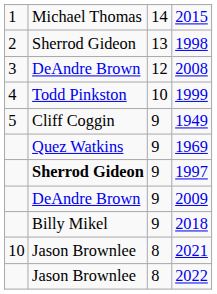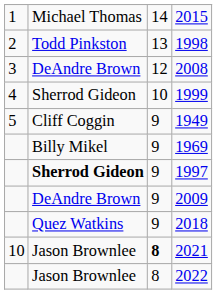 <table class="wikitable">
 <tr>
 </tr>
 <tr>
 <td>1</td>
 <td>Michael Thomas</td>
 <td>14</td>
 <td><a href='#'>2015</a></td>
 </tr>
 <tr>
 <td>2</td>
-<td>Sherrod Gideon</td>
+<td><a href='#'>Todd Pinkston</a></td>
 <td>13</td>
 <td><a href='#'>1998</a></td>
 </tr>
 <tr>
 <td>3</td>
 <td><a href='#'>DeAndre Brown</a></td>
 <td>12</td>
 <td><a href='#'>2008</a></td>
 </tr>
 <tr>
 <td>4</td>
-<td><a href='#'>Todd Pinkston</a></td>
+<td>Sherrod Gideon</td>
 <td>10</td>
 <td><a href='#'>1999</a></td>
 </tr>
 <tr>
 <td>5</td>
 <td>Cliff Coggin</td>
 <td>9</td>
 <td><a href='#'>1949</a></td>
 </tr>
 <tr>
 <td></td>
-<td><a href='#'>Quez Watkins</a></td>
+<td>Billy Mikel</td>
 <td>9</td>
 <td><a href='#'>1969</a></td>
 </tr>
 <tr>
 <td></td>
 <td><strong>Sherrod Gideon</strong></td>
 <td>9</td>
 <td><a href='#'>1997</a></td>
 </tr>
 <tr>
 <td></td>
 <td><a href='#'>DeAndre Brown</a></td>
 <td>9</td>
 <td><a href='#'>2009</a></td>
 </tr>
 <tr>
 <td></td>
-<td>Billy Mikel</td>
+<td><a href='#'>Quez Watkins</a></td>
 <td>9</td>
 <td><a href='#'>2018</a></td>
 </tr>
 <tr>
 <td>10</td>
 <td>Jason Brownlee</td>
-<td>8</td>
+<td><strong>8</strong></td>
 <td><a href='#'>2021</a></td>
 </tr>
 <tr>
 <td></td>
 <td>Jason Brownlee</td>
 <td>8</td>
 <td><a href='#'>2022</a></td>
 </tr>
 </table>
